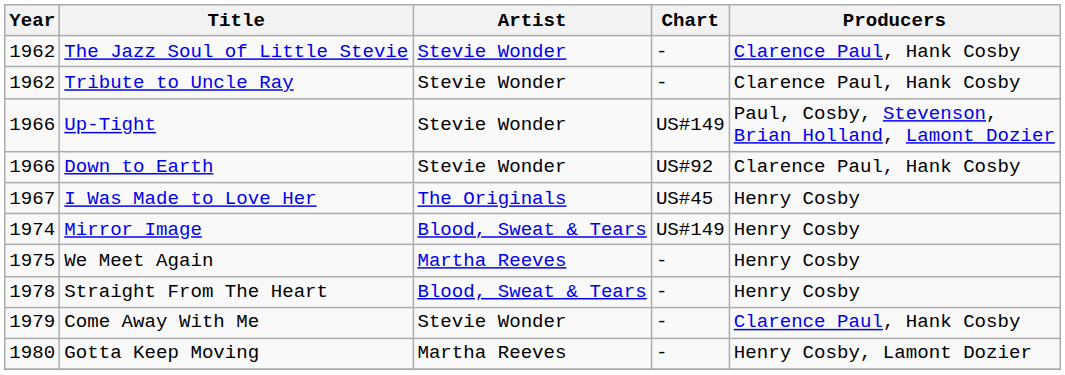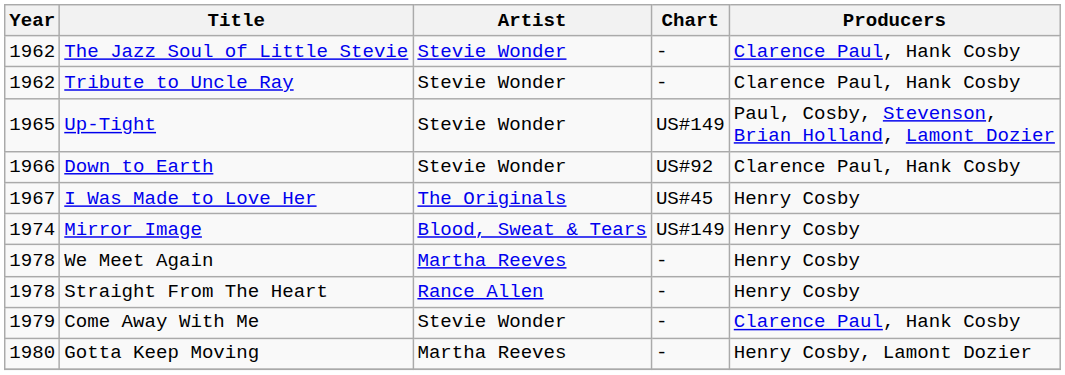 <table class="wikitable">
 <tr>
 <th>Year</th>
 <th>Title</th>
 <th>Artist</th>
 <th>Chart</th>
 <th>Producers</th>
 </tr>
 <tr>
 <td>1962</td>
 <td><a href='#'>The Jazz Soul of Little Stevie</a></td>
 <td><a href='#'>Stevie Wonder</a></td>
 <td>-</td>
 <td><a href='#'>Clarence Paul</a>, Hank Cosby</td>
 </tr>
 <tr>
 <td>1962</td>
 <td><a href='#'>Tribute to Uncle Ray</a></td>
 <td>Stevie Wonder</td>
 <td>-</td>
 <td>Clarence Paul, Hank Cosby</td>
 </tr>
 <tr>
-<td>1966</td>
+<td>1965</td>
 <td><a href='#'>Up-Tight</a></td>
 <td>Stevie Wonder</td>
 <td>US#149</td>
 <td>Paul, Cosby, <a href='#'>Stevenson</a>,<br><a href='#'>Brian Holland</a>, <a href='#'>Lamont Dozier</a></td>
 </tr>
 <tr>
 <td>1966</td>
 <td><a href='#'>Down to Earth</a></td>
 <td>Stevie Wonder</td>
 <td>US#92</td>
 <td>Clarence Paul, Hank Cosby</td>
 </tr>
 <tr>
 <td>1967</td>
 <td><a href='#'>I Was Made to Love Her</a></td>
 <td><a href='#'>The Originals</a></td>
 <td>US#45</td>
 <td>Henry Cosby</td>
 </tr>
 <tr>
 <td>1974</td>
 <td><a href='#'>Mirror Image</a></td>
 <td><a href='#'>Blood, Sweat & Tears</a></td>
 <td>US#149</td>
 <td>Henry Cosby</td>
 </tr>
 <tr>
-<td>1975</td>
+<td>1978</td>
 <td>We Meet Again</td>
 <td><a href='#'>Martha Reeves</a></td>
 <td>-</td>
 <td>Henry Cosby</td>
 </tr>
 <tr>
 <td>1978</td>
 <td>Straight From The Heart</td>
-<td><a href='#'>Blood, Sweat & Tears</a></td>
+<td><a href='#'>Rance Allen</a></td>
 <td>-</td>
 <td>Henry Cosby</td>
 </tr>
 <tr>
 <td>1979</td>
 <td>Come Away With Me</td>
 <td>Stevie Wonder</td>
 <td>-</td>
 <td><a href='#'>Clarence Paul</a>, Hank Cosby</td>
 </tr>
 <tr>
 <td>1980</td>
 <td>Gotta Keep Moving</td>
 <td>Martha Reeves</td>
 <td>-</td>
 <td>Henry Cosby, Lamont Dozier</td>
 </tr>
 <tr>
 </tr>
 </table>
